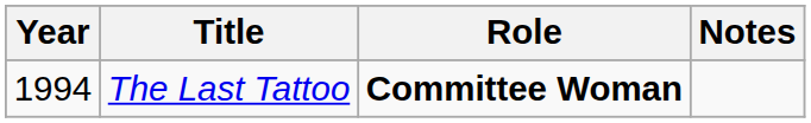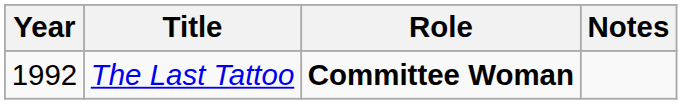 <table class="wikitable">
 <tr>
 <th>Year</th>
 <th>Title</th>
 <th>Role</th>
 <th>Notes</th>
 </tr>
 <tr>
-<td>1994</td>
+<td>1992</td>
 <td><em><a href='#'>The Last Tattoo</a></em></td>
 <td><strong>Committee Woman</strong></td>
 <td></td>
 </tr>
 </table>
